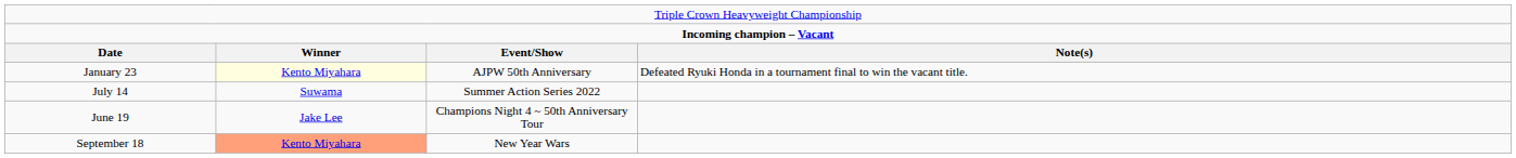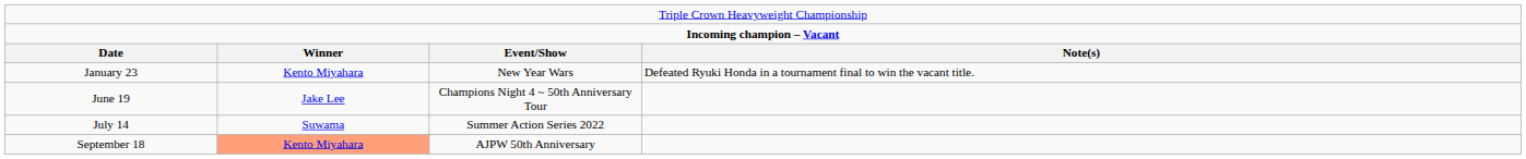 <table class="wikitable" style="text-align:center; width:100%;">
 <tr>
 <td colspan="4" style="text-align: center;"><a href='#'>Triple Crown Heavyweight Championship</a></td>
 </tr>
 <tr>
 <td colspan="4" style="text-align: center;"><strong>Incoming champion – <a href='#'>Vacant</a></strong></td>
 </tr>
 <tr>
 <th width=14%>Date</th>
 <th width=14%>Winner</th>
 <th width=14%>Event/Show</th>
 <th width=58%>Note(s)</th>
 </tr>
 <tr>
 <td>January 23</td>
-<td style="background: lightyellow;"><a href='#'>Kento Miyahara</a></td>
-<td>AJPW 50th Anniversary</td>
+<td><a href='#'>Kento Miyahara</a></td>
+<td>New Year Wars<br></td>
 <td align=left>Defeated Ryuki Honda in a tournament final to win the vacant title.</td>
+</tr>
+<tr>
+<td>June 19</td>
+<td><a href='#'>Jake Lee</a></td>
+<td>Champions Night 4 ~ 50th Anniversary Tour</td>
+<td></td>
 </tr>
 <tr>
 <td>July 14</td>
 <td><a href='#'>Suwama</a></td>
 <td>Summer Action Series 2022<br></td>
 <td></td>
 </tr>
 <tr>
-<td>June 19</td>
-<td><a href='#'>Jake Lee</a></td>
-<td>Champions Night 4 ~ 50th Anniversary Tour</td>
-<td></td>
-</tr>
-<tr>
 <td>September 18</td>
 <td style="background: lightsalmon;"><a href='#'>Kento Miyahara</a></td>
-<td>New Year Wars<br></td>
+<td>AJPW 50th Anniversary</td>
 <td></td>
 </tr>
 </table>
